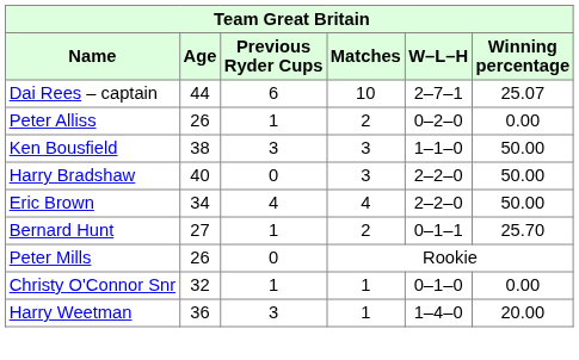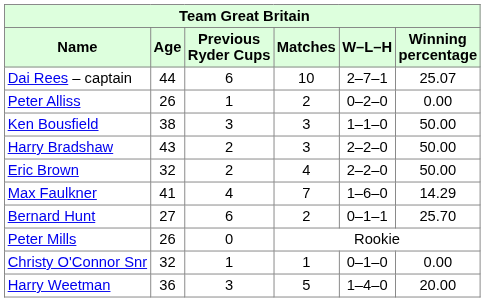 <table border="1" cellpadding="3" style="border-collapse: collapse;text-align:center">
 <tr style="background:#dfd;">
 <td colspan="6"> <strong>Team Great Britain</strong></td>
 </tr>
 <tr style="background:#dfd;">
 <th>Name</th>
 <th>Age</th>
 <th>Previous<br>Ryder Cups</th>
 <th>Matches</th>
 <th>W–L–H</th>
 <th>Winning<br>percentage</th>
 </tr>
 <tr>
 <td align=left> <a href='#'>Dai Rees</a> – captain</td>
 <td>44</td>
 <td>6</td>
 <td>10</td>
 <td>2–7–1</td>
 <td>25.07</td>
 </tr>
 <tr>
 <td align=left> <a href='#'>Peter Alliss</a></td>
 <td>26</td>
 <td>1</td>
 <td>2</td>
 <td>0–2–0</td>
 <td>0.00</td>
 </tr>
 <tr>
 <td align=left> <a href='#'>Ken Bousfield</a></td>
 <td>38</td>
 <td>3</td>
 <td>3</td>
 <td>1–1–0</td>
 <td>50.00</td>
 </tr>
 <tr>
 <td align=left> <a href='#'>Harry Bradshaw</a></td>
-<td>40</td>
-<td>0</td>
+<td>43</td>
+<td>2</td>
 <td>3</td>
 <td>2–2–0</td>
 <td>50.00</td>
 </tr>
 <tr>
 <td align=left> <a href='#'>Eric Brown</a></td>
-<td>34</td>
-<td>4</td>
+<td>32</td>
+<td>2</td>
 <td>4</td>
 <td>2–2–0</td>
 <td>50.00</td>
 </tr>
 <tr>
+<td align=left> <a href='#'>Max Faulkner</a></td>
+<td>41</td>
+<td>4</td>
+<td>7</td>
+<td>1–6–0</td>
+<td>14.29</td>
+</tr>
+<tr>
 <td align=left> <a href='#'>Bernard Hunt</a></td>
 <td>27</td>
-<td>1</td>
+<td>6</td>
 <td>2</td>
 <td>0–1–1</td>
 <td>25.70</td>
 </tr>
 <tr>
 <td align=left> <a href='#'>Peter Mills</a></td>
 <td>26</td>
 <td>0</td>
 <td colspan="3">Rookie</td>
 </tr>
 <tr>
 <td align=left> <a href='#'>Christy O'Connor Snr</a></td>
 <td>32</td>
 <td>1</td>
 <td>1</td>
 <td>0–1–0</td>
 <td>0.00</td>
 </tr>
 <tr>
 <td align=left> <a href='#'>Harry Weetman</a></td>
 <td>36</td>
 <td>3</td>
-<td>1</td>
+<td>5</td>
 <td>1–4–0</td>
 <td>20.00</td>
 </tr>
 </table>
